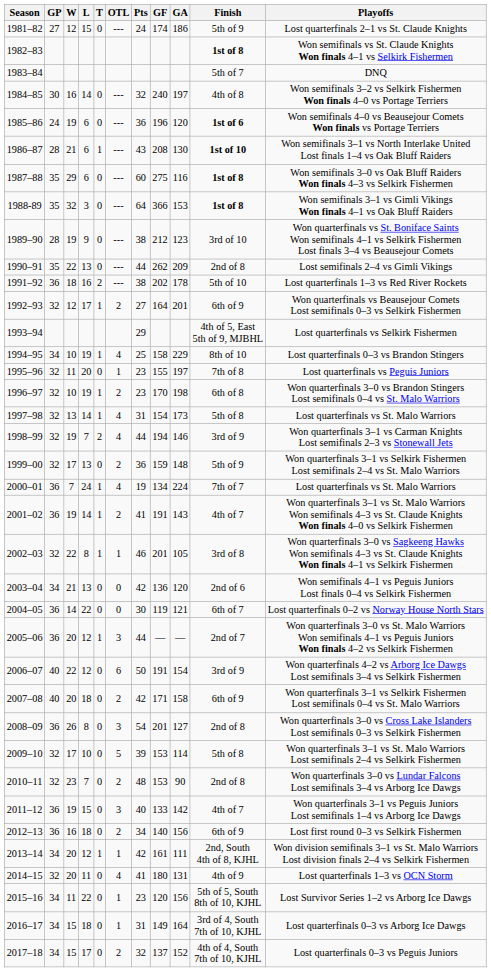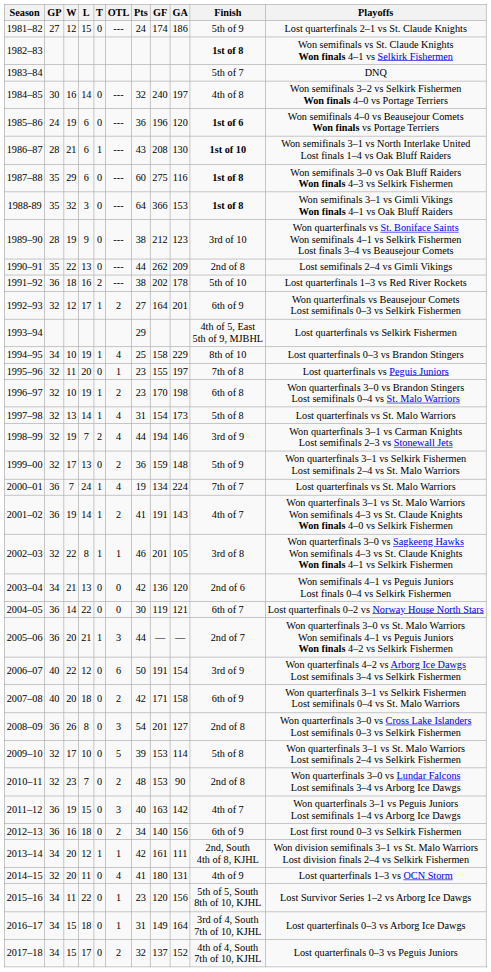 <table class="wikitable" style="text-align:center">
 <tr>
 <th>Season</th>
 <th>GP</th>
 <th>W</th>
 <th>L</th>
 <th>T</th>
 <th>OTL</th>
 <th>Pts</th>
 <th>GF</th>
 <th>GA</th>
 <th>Finish</th>
 <th>Playoffs</th>
 </tr>
 <tr>
 <td>1981–82</td>
 <td>27</td>
 <td>12</td>
 <td>15</td>
 <td>0</td>
 <td>---</td>
 <td>24</td>
 <td>174</td>
 <td>186</td>
 <td>5th of 9</td>
 <td>Lost quarterfinals 2–1 vs St. Claude Knights</td>
 </tr>
 <tr>
 <td>1982–83</td>
 <td></td>
 <td></td>
 <td></td>
 <td></td>
 <td></td>
 <td></td>
 <td></td>
 <td></td>
 <td><strong>1st of 8</strong></td>
 <td>Won semifinals vs St. Claude Knights<br><strong>Won finals</strong> 4–1 vs <a href='#'>Selkirk Fishermen</a></td>
 </tr>
 <tr>
 <td>1983–84</td>
 <td></td>
 <td></td>
 <td></td>
 <td></td>
 <td></td>
 <td></td>
 <td></td>
 <td></td>
 <td>5th of 7</td>
 <td>DNQ</td>
 </tr>
 <tr>
 <td>1984–85</td>
 <td>30</td>
 <td>16</td>
 <td>14</td>
 <td>0</td>
 <td>---</td>
 <td>32</td>
 <td>240</td>
 <td>197</td>
 <td>4th of 8</td>
 <td>Won semifinals 3–2 vs Selkirk Fishermen<br><strong>Won finals</strong> 4–0 vs Portage Terriers</td>
 </tr>
 <tr>
 <td>1985–86</td>
 <td>24</td>
 <td>19</td>
 <td>6</td>
 <td>0</td>
 <td>---</td>
 <td>36</td>
 <td>196</td>
 <td>120</td>
 <td><strong>1st of 6</strong></td>
 <td>Won semifinals 4–0 vs Beausejour Comets<br><strong>Won finals</strong> vs Portage Terriers</td>
 </tr>
 <tr>
 <td>1986–87</td>
 <td>28</td>
 <td>21</td>
 <td>6</td>
 <td>1</td>
 <td>---</td>
 <td>43</td>
 <td>208</td>
 <td>130</td>
 <td><strong>1st of 10</strong></td>
 <td>Won semifinals 3–1 vs North Interlake United<br>Lost finals 1–4 vs Oak Bluff Raiders</td>
 </tr>
 <tr>
 <td>1987–88</td>
 <td>35</td>
 <td>29</td>
 <td>6</td>
 <td>0</td>
 <td>---</td>
 <td>60</td>
 <td>275</td>
 <td>116</td>
 <td><strong>1st of 8</strong></td>
 <td Won semifinals 3–0 vs Oak Bluff Raiders>Won semifinals 3–0 vs Oak Bluff Raiders<br><strong>Won finals</strong> 4–3 vs Selkirk Fishermen</td>
 </tr>
 <tr>
 <td>1988-89</td>
 <td>35</td>
 <td>32</td>
 <td>3</td>
 <td>0</td>
 <td>---</td>
 <td>64</td>
 <td>366</td>
 <td>153</td>
 <td><strong>1st of 8</strong></td>
 <td>Won semifinals 3–1 vs Gimli Vikings<br><strong>Won finals</strong> 4–1 vs Oak Bluff Raiders</td>
 </tr>
 <tr>
 <td>1989–90</td>
 <td>28</td>
 <td>19</td>
 <td>9</td>
 <td>0</td>
 <td>---</td>
 <td>38</td>
 <td>212</td>
 <td>123</td>
 <td>3rd of 10</td>
 <td>Won quarterfinals vs <a href='#'>St. Boniface Saints</a><br>Won semifinals 4–1 vs Selkirk Fishermen<br>Lost finals 3–4 vs Beausejour Comets</td>
 </tr>
 <tr>
 <td>1990–91</td>
 <td>35</td>
 <td>22</td>
 <td>13</td>
 <td>0</td>
 <td>---</td>
 <td>44</td>
 <td>262</td>
 <td>209</td>
 <td>2nd of 8</td>
 <td>Lost semifinals 2–4 vs Gimli Vikings</td>
 </tr>
 <tr>
 <td>1991–92</td>
 <td>36</td>
 <td>18</td>
 <td>16</td>
 <td>2</td>
 <td>---</td>
 <td>38</td>
 <td>202</td>
 <td>178</td>
 <td>5th of 10</td>
 <td>Lost quarterfinals 1–3 vs Red River Rockets</td>
 </tr>
 <tr>
 <td>1992–93</td>
 <td>32</td>
 <td>12</td>
 <td>17</td>
 <td>1</td>
 <td>2</td>
 <td>27</td>
 <td>164</td>
 <td>201</td>
 <td>6th of 9</td>
 <td>Won quarterfinals vs Beausejour Comets<br>Lost semifinals 0–3 vs Selkirk Fishermen</td>
 </tr>
 <tr>
 <td>1993–94</td>
 <td></td>
 <td></td>
 <td></td>
 <td></td>
 <td></td>
 <td>29</td>
 <td></td>
 <td></td>
 <td>4th of 5, East<br>5th of 9, MJBHL</td>
 <td>Lost quarterfinals vs Selkirk Fishermen</td>
 </tr>
 <tr>
 <td>1994–95</td>
 <td>34</td>
 <td>10</td>
 <td>19</td>
 <td>1</td>
 <td>4</td>
 <td>25</td>
 <td>158</td>
 <td>229</td>
 <td>8th of 10</td>
 <td>Lost quarterfinals 0–3 vs Brandon Stingers</td>
 </tr>
 <tr>
 <td>1995–96</td>
 <td>32</td>
 <td>11</td>
 <td>20</td>
 <td>0</td>
 <td>1</td>
 <td>23</td>
 <td>155</td>
 <td>197</td>
 <td>7th of 8</td>
 <td>Lost quarterfinals vs <a href='#'>Peguis Juniors</a></td>
 </tr>
 <tr>
 <td>1996–97</td>
 <td>32</td>
 <td>10</td>
 <td>19</td>
 <td>1</td>
 <td>2</td>
 <td>23</td>
 <td>170</td>
 <td>198</td>
 <td>6th of 8</td>
 <td>Won quarterfinals 3–0 vs Brandon Stingers<br>Lost semifinals 0–4 vs <a href='#'>St. Malo Warriors</a></td>
 </tr>
 <tr>
 <td>1997–98</td>
 <td>32</td>
 <td>13</td>
 <td>14</td>
 <td>1</td>
 <td>4</td>
 <td>31</td>
 <td>154</td>
 <td>173</td>
 <td>5th of 8</td>
 <td>Lost quarterfinals vs St. Malo Warriors</td>
 </tr>
 <tr>
 <td>1998–99</td>
 <td>32</td>
 <td>19</td>
 <td>7</td>
 <td>2</td>
 <td>4</td>
 <td>44</td>
 <td>194</td>
 <td>146</td>
 <td>3rd of 9</td>
 <td>Won quarterfinals 3–1 vs Carman Knights<br>Lost semifinals 2–3 vs <a href='#'>Stonewall Jets</a></td>
 </tr>
 <tr>
 <td>1999–00</td>
 <td>32</td>
 <td>17</td>
 <td>13</td>
 <td>0</td>
 <td>2</td>
 <td>36</td>
 <td>159</td>
 <td>148</td>
 <td>5th of 9</td>
 <td>Won quarterfinals 3–1 vs Selkirk Fishermen<br>Lost semifinals 2–4 vs St. Malo Warriors</td>
 </tr>
 <tr>
 <td>2000–01</td>
 <td>36</td>
 <td>7</td>
 <td>24</td>
 <td>1</td>
 <td>4</td>
 <td>19</td>
 <td>134</td>
 <td>224</td>
 <td>7th of 7</td>
 <td>Lost quarterfinals vs St. Malo Warriors</td>
 </tr>
 <tr>
 <td>2001–02</td>
 <td>36</td>
 <td>19</td>
 <td>14</td>
 <td>1</td>
 <td>2</td>
 <td>41</td>
 <td>191</td>
 <td>143</td>
 <td>4th of 7</td>
 <td>Won quarterfinals 3–1 vs St. Malo Warriors<br>Won semifinals 4–3 vs St. Claude Knights<br><strong>Won finals</strong> 4–0 vs Selkirk Fishermen</td>
 </tr>
 <tr>
 <td>2002–03</td>
 <td>32</td>
 <td>22</td>
 <td>8</td>
 <td>1</td>
 <td>1</td>
 <td>46</td>
 <td>201</td>
 <td>105</td>
 <td>3rd of 8</td>
 <td>Won quarterfinals 3–0 vs <a href='#'>Sagkeeng Hawks</a><br>Won semifinals 4–3 vs St. Claude Knights<br><strong>Won finals</strong> 4–1 vs Selkirk Fishermen</td>
 </tr>
 <tr>
 <td>2003–04</td>
 <td>34</td>
 <td>21</td>
 <td>13</td>
 <td>0</td>
 <td>0</td>
 <td>42</td>
 <td>136</td>
 <td>120</td>
 <td>2nd of 6</td>
 <td>Won semifinals 4–1 vs Peguis Juniors<br>Lost finals 0–4 vs Selkirk Fishermen</td>
 </tr>
 <tr>
 <td>2004–05</td>
 <td>36</td>
 <td>14</td>
 <td>22</td>
 <td>0</td>
 <td>0</td>
 <td>30</td>
 <td>119</td>
 <td>121</td>
 <td>6th of 7</td>
 <td>Lost quarterfinals 0–2 vs <a href='#'>Norway House North Stars</a></td>
 </tr>
 <tr>
 <td>2005–06</td>
 <td>36</td>
 <td>20</td>
-<td>12</td>
+<td>21</td>
 <td>1</td>
 <td>3</td>
 <td>44</td>
 <td>—</td>
 <td>—</td>
 <td>2nd of 7</td>
 <td>Won quarterfinals 3–0 vs St. Malo Warriors<br>Won semifinals 4–1 vs Peguis Juniors<br><strong>Won finals</strong> 4–2 vs Selkirk Fishermen</td>
 </tr>
 <tr>
 <td>2006–07</td>
 <td>40</td>
 <td>22</td>
 <td>12</td>
 <td>0</td>
 <td>6</td>
 <td>50</td>
 <td>191</td>
 <td>154</td>
 <td>3rd of 9</td>
 <td>Won quarterfinals 4–2 vs <a href='#'>Arborg Ice Dawgs</a><br>Lost semifinals 3–4 vs Selkirk Fishermen</td>
 </tr>
 <tr>
 <td>2007–08</td>
 <td>40</td>
 <td>20</td>
 <td>18</td>
 <td>0</td>
 <td>2</td>
 <td>42</td>
 <td>171</td>
 <td>158</td>
 <td>6th of 9</td>
 <td>Won quarterfinals 3–1 vs Selkirk Fishermen<br>Lost semifinals 0–4 vs St. Malo Warriors</td>
 </tr>
 <tr>
 <td>2008–09</td>
 <td>36</td>
 <td>26</td>
 <td>8</td>
 <td>0</td>
 <td>3</td>
 <td>54</td>
 <td>201</td>
 <td>127</td>
 <td>2nd of 8</td>
 <td>Won quarterfinals 3–0 vs <a href='#'>Cross Lake Islanders</a><br>Lost semifinals 0–3 vs Selkirk Fishermen</td>
 </tr>
 <tr>
 <td>2009–10</td>
 <td>32</td>
 <td>17</td>
 <td>10</td>
 <td>0</td>
 <td>5</td>
 <td>39</td>
 <td>153</td>
 <td>114</td>
 <td>5th of 8</td>
 <td>Won quarterfinals 3–1 vs St. Malo Warriors<br>Lost semifinals 2–4 vs Selkirk Fishermen</td>
 </tr>
 <tr>
 <td>2010–11</td>
 <td>32</td>
 <td>23</td>
 <td>7</td>
 <td>0</td>
 <td>2</td>
 <td>48</td>
 <td>153</td>
 <td>90</td>
 <td>2nd of 8</td>
 <td>Won quarterfinals 3–0 vs <a href='#'>Lundar Falcons</a><br>Lost semifinals 3–4 vs Arborg Ice Dawgs</td>
 </tr>
 <tr>
 <td>2011–12</td>
 <td>36</td>
 <td>19</td>
 <td>15</td>
 <td>0</td>
 <td>3</td>
 <td>40</td>
-<td>133</td>
+<td>163</td>
 <td>142</td>
 <td>4th of 7</td>
 <td>Won quarterfinals 3–1 vs Peguis Juniors<br>Lost semifinals 1–4 vs Arborg Ice Dawgs</td>
 </tr>
 <tr>
 <td>2012–13</td>
 <td>36</td>
 <td>16</td>
 <td>18</td>
 <td>0</td>
 <td>2</td>
 <td>34</td>
 <td>140</td>
 <td>156</td>
 <td>6th of 9</td>
 <td>Lost first round 0–3 vs Selkirk Fishermen</td>
 </tr>
 <tr>
 <td>2013–14</td>
 <td>34</td>
 <td>20</td>
 <td>12</td>
 <td>1</td>
 <td>1</td>
 <td>42</td>
 <td>161</td>
 <td>111</td>
 <td>2nd, South<br>4th of 8, KJHL</td>
 <td>Won division semifinals 3–1 vs St. Malo Warriors<br>Lost division finals 2–4 vs Selkirk Fishermen</td>
 </tr>
 <tr>
 <td>2014–15</td>
 <td>32</td>
 <td>20</td>
 <td>11</td>
 <td>0</td>
 <td>4</td>
 <td>41</td>
 <td>180</td>
 <td>131</td>
 <td>4th of 9</td>
 <td>Lost quarterfinals 1–3 vs <a href='#'>OCN Storm</a></td>
 </tr>
 <tr>
 <td>2015–16</td>
 <td>34</td>
 <td>11</td>
 <td>22</td>
 <td>0</td>
 <td>1</td>
 <td>23</td>
 <td>120</td>
 <td>156</td>
 <td>5th of 5, South<br>8th of 10, KJHL</td>
 <td>Lost Survivor Series 1–2 vs Arborg Ice Dawgs</td>
 </tr>
 <tr>
 <td>2016–17</td>
 <td>34</td>
 <td>15</td>
 <td>18</td>
 <td>0</td>
 <td>1</td>
 <td>31</td>
 <td>149</td>
 <td>164</td>
 <td>3rd of 4, South<br>7th of 10, KJHL</td>
 <td>Lost quarterfinals 0–3 vs Arborg Ice Dawgs</td>
 </tr>
 <tr>
 <td>2017–18</td>
 <td>34</td>
 <td>15</td>
 <td>17</td>
 <td>0</td>
 <td>2</td>
 <td>32</td>
 <td>137</td>
 <td>152</td>
 <td>4th of 4, South<br>7th of 10, KJHL</td>
 <td>Lost quarterfinals 0–3 vs Peguis Juniors</td>
 </tr>
 </table>
